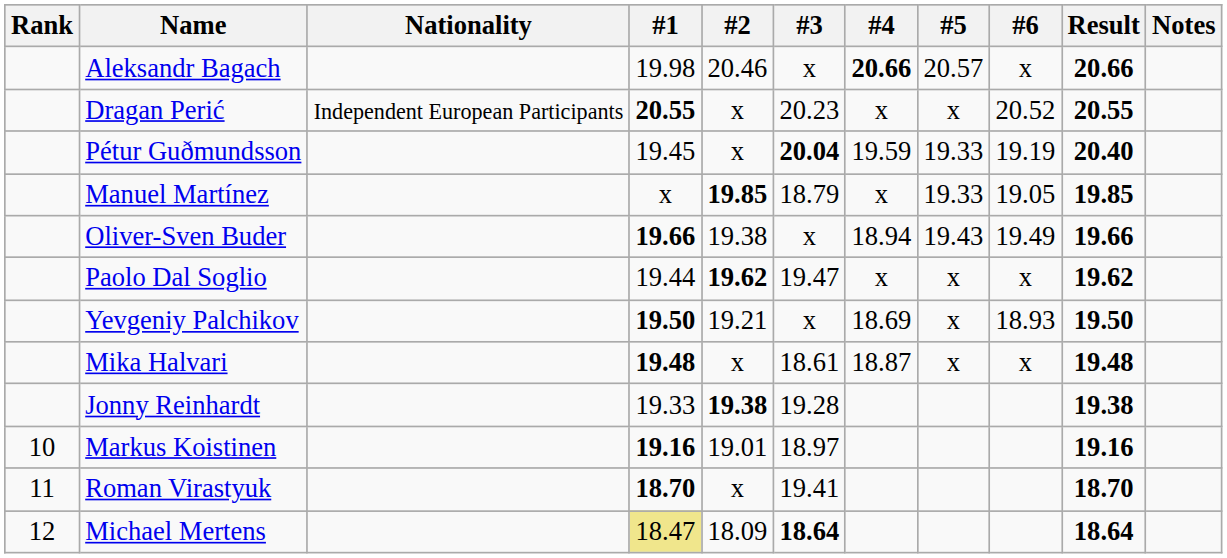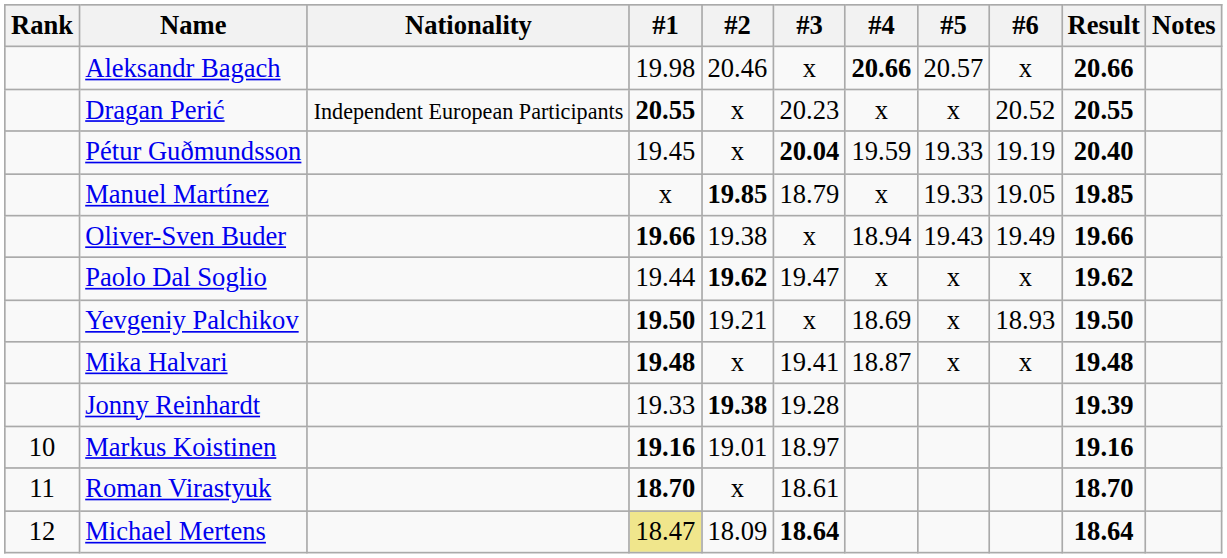 <table class="wikitable sortable" style="text-align:center">
 <tr>
 <th>Rank</th>
 <th>Name</th>
 <th>Nationality</th>
 <th>#1</th>
 <th>#2</th>
 <th>#3</th>
 <th>#4</th>
 <th>#5</th>
 <th>#6</th>
 <th>Result</th>
 <th>Notes</th>
 </tr>
 <tr>
 <td></td>
 <td align="left"><a href='#'>Aleksandr Bagach</a></td>
 <td align=left></td>
 <td>19.98</td>
 <td>20.46</td>
 <td>x</td>
 <td><strong>20.66</strong></td>
 <td>20.57</td>
 <td>x</td>
 <td><strong>20.66</strong></td>
 <td></td>
 </tr>
 <tr>
 <td></td>
 <td align="left"><a href='#'>Dragan Perić</a></td>
 <td align=left><small>Independent European Participants</small></td>
 <td><strong>20.55</strong></td>
 <td>x</td>
 <td>20.23</td>
 <td>x</td>
 <td>x</td>
 <td>20.52</td>
 <td><strong>20.55</strong></td>
 <td></td>
 </tr>
 <tr>
 <td></td>
 <td align="left"><a href='#'>Pétur Guðmundsson</a></td>
 <td align=left></td>
 <td>19.45</td>
 <td>x</td>
 <td><strong>20.04</strong></td>
 <td>19.59</td>
 <td>19.33</td>
 <td>19.19</td>
 <td><strong>20.40</strong></td>
 <td></td>
 </tr>
 <tr>
 <td></td>
 <td align="left"><a href='#'>Manuel Martínez</a></td>
 <td align=left></td>
 <td>x</td>
 <td><strong>19.85</strong></td>
 <td>18.79</td>
 <td>x</td>
 <td>19.33</td>
 <td>19.05</td>
 <td><strong>19.85</strong></td>
 <td></td>
 </tr>
 <tr>
 <td></td>
 <td align="left"><a href='#'>Oliver-Sven Buder</a></td>
 <td align=left></td>
 <td><strong>19.66</strong></td>
 <td>19.38</td>
 <td>x</td>
 <td>18.94</td>
 <td>19.43</td>
 <td>19.49</td>
 <td><strong>19.66</strong></td>
 <td></td>
 </tr>
 <tr>
 <td></td>
 <td align="left"><a href='#'>Paolo Dal Soglio</a></td>
 <td align=left></td>
 <td>19.44</td>
 <td><strong>19.62</strong></td>
 <td>19.47</td>
 <td>x</td>
 <td>x</td>
 <td>x</td>
 <td><strong>19.62</strong></td>
 <td></td>
 </tr>
 <tr>
 <td></td>
 <td align="left"><a href='#'>Yevgeniy Palchikov</a></td>
 <td align=left></td>
 <td><strong>19.50</strong></td>
 <td>19.21</td>
 <td>x</td>
 <td>18.69</td>
 <td>x</td>
 <td>18.93</td>
 <td><strong>19.50</strong></td>
 <td></td>
 </tr>
 <tr>
 <td></td>
 <td align="left"><a href='#'>Mika Halvari</a></td>
 <td align=left></td>
 <td><strong>19.48</strong></td>
 <td>x</td>
-<td>18.61</td>
+<td>19.41</td>
 <td>18.87</td>
 <td>x</td>
 <td>x</td>
 <td><strong>19.48</strong></td>
 <td></td>
 </tr>
 <tr>
 <td></td>
 <td align="left"><a href='#'>Jonny Reinhardt</a></td>
 <td align=left></td>
 <td>19.33</td>
 <td><strong>19.38</strong></td>
 <td>19.28</td>
 <td></td>
 <td></td>
 <td></td>
-<td><strong>19.38</strong></td>
+<td><strong>19.39</strong></td>
 <td></td>
 </tr>
 <tr>
 <td>10</td>
 <td align="left"><a href='#'>Markus Koistinen</a></td>
 <td align=left></td>
 <td><strong>19.16</strong></td>
 <td>19.01</td>
 <td>18.97</td>
 <td></td>
 <td></td>
 <td></td>
 <td><strong>19.16</strong></td>
 <td></td>
 </tr>
 <tr>
 <td>11</td>
 <td align="left"><a href='#'>Roman Virastyuk</a></td>
 <td align=left></td>
 <td><strong>18.70</strong></td>
 <td>x</td>
-<td>19.41</td>
+<td>18.61</td>
 <td></td>
 <td></td>
 <td></td>
 <td><strong>18.70</strong></td>
 <td></td>
 </tr>
 <tr>
 <td>12</td>
 <td align="left"><a href='#'>Michael Mertens</a></td>
 <td align=left></td>
 <td style="background: khaki;">18.47</td>
 <td>18.09</td>
 <td><strong>18.64</strong></td>
 <td></td>
 <td></td>
 <td></td>
 <td><strong>18.64</strong></td>
 <td></td>
 </tr>
 </table>
